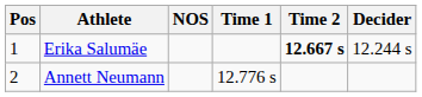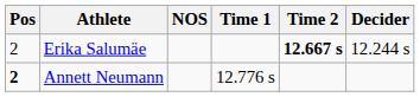 <table class="wikitable" style="font-size:95%;">
 <tr>
 <th>Pos</th>
 <th>Athlete</th>
 <th>NOS</th>
 <th>Time 1</th>
 <th>Time 2</th>
 <th>Decider</th>
 </tr>
 <tr>
-<td>1</td>
+<td>2</td>
 <td><a href='#'>Erika Salumäe</a></td>
 <td></td>
 <td></td>
 <td><strong>12.667 s</strong></td>
 <td>12.244 s</td>
 </tr>
 <tr>
-<td>2</td>
+<td><strong>2</strong></td>
 <td><a href='#'>Annett Neumann</a></td>
 <td></td>
 <td>12.776 s</td>
 <td></td>
 <td></td>
 </tr>
 </table>
